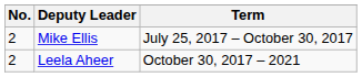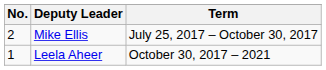 <table class="wikitable">
 <tr>
 </tr>
 <tr>
 <th scope="col">No.</th>
 <th scope="col">Deputy Leader</th>
 <th scope="col">Term</th>
 </tr>
 <tr>
 <td scope ="row">2</td>
 <td><a href='#'>Mike Ellis</a></td>
 <td>July 25, 2017 – October 30, 2017</td>
 </tr>
 <tr>
-<td scope ="row">2</td>
+<td scope ="row">1</td>
 <td><a href='#'>Leela Aheer</a></td>
 <td>October 30, 2017 – 2021</td>
 </tr>
 </table>
